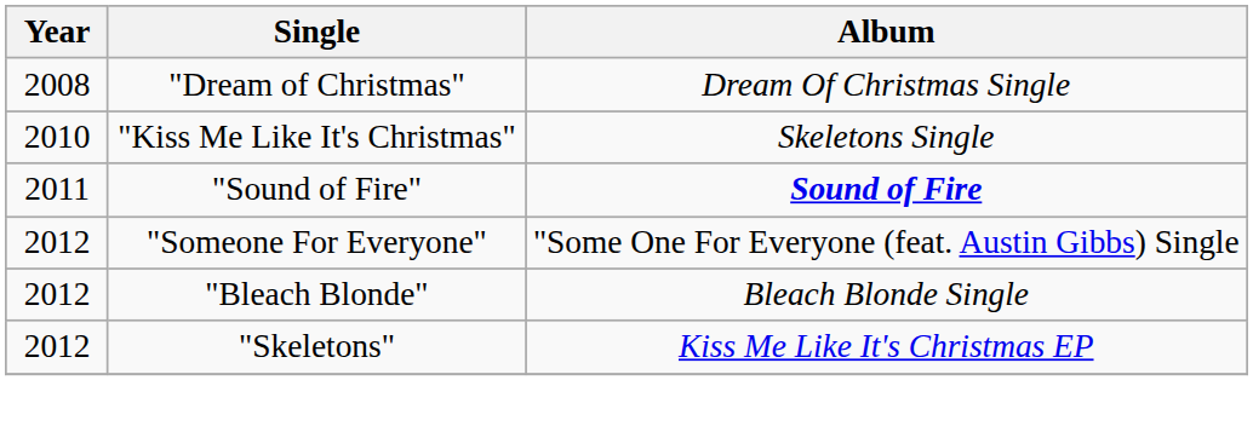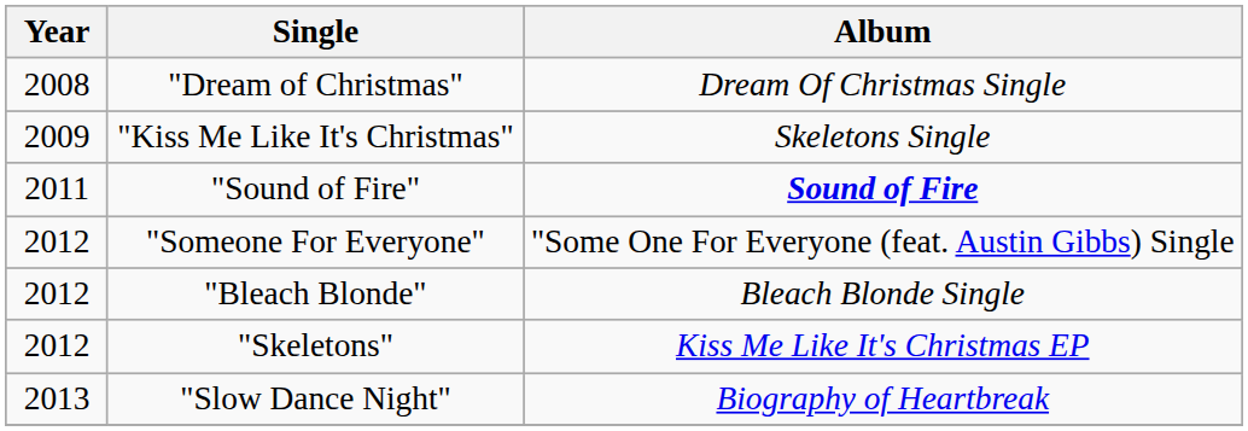 <table class="wikitable" style="text-align:center;">
 <tr>
 <th rowspan="1" width="42">Year</th>
 <th rowspan="1" width="194">Single</th>
 <th rowspan="1">Album</th>
 </tr>
 <tr>
 <td>2008</td>
 <td>"Dream of Christmas"</td>
 <td><em>Dream Of Christmas Single</em></td>
 </tr>
 <tr>
-<td>2010</td>
+<td>2009</td>
 <td>"Kiss Me Like It's Christmas"</td>
 <td><em>Skeletons Single</em></td>
 </tr>
 <tr>
 <td>2011</td>
 <td>"Sound of Fire"</td>
 <td><strong><em><a href='#'>Sound of Fire</a></em></strong></td>
 </tr>
 <tr>
 <td>2012</td>
 <td>"Someone For Everyone"</td>
 <td>"Some One For Everyone (feat. <a href='#'>Austin Gibbs</a>) Single</td>
 </tr>
 <tr>
 <td>2012</td>
 <td>"Bleach Blonde"</td>
 <td><em>Bleach Blonde Single</em></td>
 </tr>
 <tr>
 <td>2012</td>
 <td>"Skeletons"</td>
 <td><em><a href='#'>Kiss Me Like It's Christmas EP</a></em></td>
 </tr>
 <tr>
+<td>2013</td>
+<td>"Slow Dance Night"</td>
+<td><em><a href='#'>Biography of Heartbreak</a></em></td>
+</tr>
+<tr>
 </tr>
 </table>
